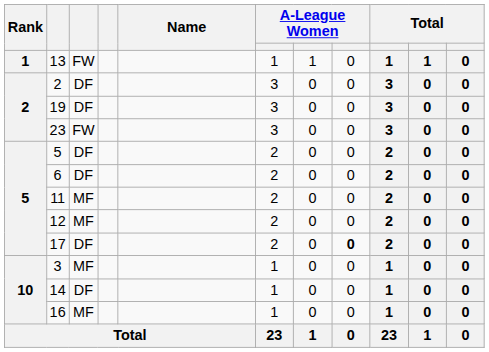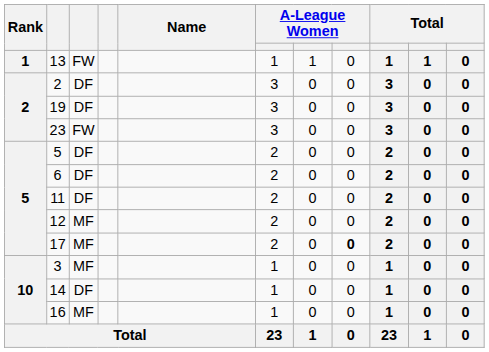 <table class="wikitable sortable" style="text-align:center;">
 <tr>
 <th rowspan="2" width="15">Rank</th>
 <th rowspan="2" width="15"></th>
 <th rowspan="2" width="15"></th>
 <th rowspan="2" width="15"></th>
 <th rowspan="2" width="145">Name</th>
 <th colspan="3" width="120"><a href='#'>A-League Women</a></th>
 <th colspan="3" width="120">Total</th>
 </tr>
 <tr>
 <th style="width:30px"></th>
 <th style="width:30px"></th>
 <th style="width:30px"></th>
 <th style="width:30px"></th>
 <th style="width:30px"></th>
 <th style="width:30px"></th>
 </tr>
 <tr>
 <th>1</th>
 <td>13</td>
 <td>FW</td>
 <td></td>
 <td align="left"><br></td>
 <td>1</td>
 <td>1</td>
 <td>0<br></td>
 <th>1</th>
 <th>1</th>
 <th>0</th>
 </tr>
 <tr>
 <th rowspan="3">2</th>
 <td>2</td>
 <td>DF</td>
 <td></td>
 <td align="left"><br></td>
 <td>3</td>
 <td>0</td>
 <td>0<br></td>
 <th>3</th>
 <th>0</th>
 <th>0</th>
 </tr>
 <tr>
 <td>19</td>
 <td>DF</td>
 <td></td>
 <td align="left"><br></td>
 <td>3</td>
 <td>0</td>
 <td>0<br></td>
 <th>3</th>
 <th>0</th>
 <th>0</th>
 </tr>
 <tr>
 <td>23</td>
 <td>FW</td>
 <td></td>
 <td align="left"><br></td>
 <td>3</td>
 <td>0</td>
 <td>0<br></td>
 <th>3</th>
 <th>0</th>
 <th>0</th>
 </tr>
 <tr>
 <th rowspan="5">5</th>
 <td>5</td>
 <td>DF</td>
 <td></td>
 <td align="left"><br></td>
 <td>2</td>
 <td>0</td>
 <td>0<br></td>
 <th>2</th>
 <th>0</th>
 <th>0</th>
 </tr>
 <tr>
 <td>6</td>
 <td>DF</td>
 <td></td>
 <td align="left"><br></td>
 <td>2</td>
 <td>0</td>
 <td>0<br></td>
 <th>2</th>
 <th>0</th>
 <th>0</th>
 </tr>
 <tr>
 <td>11</td>
-<td>MF</td>
+<td>DF</td>
 <td></td>
 <td align="left"><br></td>
 <td>2</td>
 <td>0</td>
 <td>0<br></td>
 <th>2</th>
 <th>0</th>
 <th>0</th>
 </tr>
 <tr>
 <td>12</td>
 <td>MF</td>
 <td></td>
 <td align="left"><br></td>
 <td>2</td>
 <td>0</td>
 <td>0<br></td>
 <th>2</th>
 <th>0</th>
 <th>0</th>
 </tr>
 <tr>
 <td>17</td>
-<td>DF</td>
+<td>MF</td>
 <td></td>
 <td align="left"><br></td>
 <td>2</td>
 <td>0</td>
 <td><strong>0<br></strong></td>
 <th>2</th>
 <th>0</th>
 <th>0</th>
 </tr>
 <tr>
 <th rowspan="3">10</th>
 <td>3</td>
 <td>MF</td>
 <td></td>
 <td align="left"><br></td>
 <td>1</td>
 <td>0</td>
 <td>0<br></td>
 <th>1</th>
 <th>0</th>
 <th>0</th>
 </tr>
 <tr>
 <td>14</td>
 <td>DF</td>
 <td></td>
 <td align="left"><br></td>
 <td>1</td>
 <td>0</td>
 <td>0<br></td>
 <th>1</th>
 <th>0</th>
 <th>0</th>
 </tr>
 <tr>
 <td>16</td>
 <td>MF</td>
 <td></td>
 <td align="left"><br></td>
 <td>1</td>
 <td>0</td>
 <td>0<br></td>
 <th>1</th>
 <th>0</th>
 <th>0</th>
 </tr>
 <tr>
 <th colspan="5">Total<br></th>
 <th>23</th>
 <th>1</th>
 <th>0<br></th>
 <th>23</th>
 <th>1</th>
 <th>0</th>
 </tr>
 </table>
